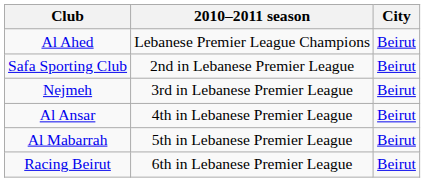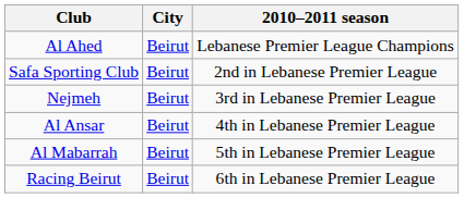 <table class="wikitable" style="text-align: center;">
 <tr>
 <th>Club</th>
+<th>City</th>
 <th>2010–2011 season</th>
-<th>City</th>
 </tr>
 <tr>
 <td><a href='#'>Al Ahed</a></td>
+<td><a href='#'>Beirut</a></td>
 <td>Lebanese Premier League Champions</td>
-<td><a href='#'>Beirut</a></td>
 </tr>
 <tr>
 <td><a href='#'>Safa Sporting Club</a></td>
+<td><a href='#'>Beirut</a></td>
 <td>2nd in Lebanese Premier League</td>
-<td><a href='#'>Beirut</a></td>
 </tr>
 <tr>
 <td><a href='#'>Nejmeh</a></td>
+<td><a href='#'>Beirut</a></td>
 <td>3rd in Lebanese Premier League</td>
-<td><a href='#'>Beirut</a></td>
 </tr>
 <tr>
 <td><a href='#'>Al Ansar</a></td>
+<td><a href='#'>Beirut</a></td>
 <td>4th in Lebanese Premier League</td>
-<td><a href='#'>Beirut</a></td>
 </tr>
 <tr>
 <td><a href='#'>Al Mabarrah</a></td>
+<td><a href='#'>Beirut</a></td>
 <td>5th in Lebanese Premier League</td>
-<td><a href='#'>Beirut</a></td>
 </tr>
 <tr>
 <td><a href='#'>Racing Beirut</a></td>
+<td><a href='#'>Beirut</a></td>
 <td>6th in Lebanese Premier League</td>
-<td><a href='#'>Beirut</a></td>
 </tr>
 </table>
